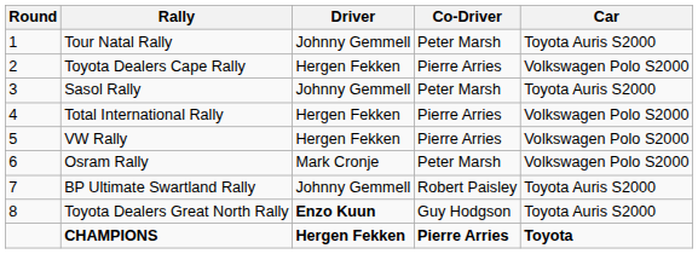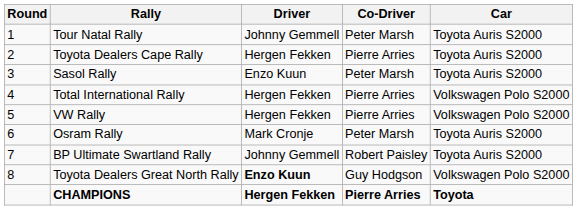 <table class="wikitable">
 <tr>
 <th>Round</th>
 <th>Rally</th>
 <th>Driver</th>
 <th>Co-Driver</th>
 <th>Car</th>
 </tr>
 <tr>
 <td>1</td>
 <td>Tour Natal Rally</td>
 <td>Johnny Gemmell</td>
 <td>Peter Marsh</td>
 <td>Toyota Auris S2000</td>
 </tr>
 <tr>
 <td>2</td>
 <td>Toyota Dealers Cape Rally</td>
 <td>Hergen Fekken</td>
 <td>Pierre Arries</td>
-<td>Volkswagen Polo S2000</td>
+<td>Toyota Auris S2000</td>
 </tr>
 <tr>
 <td>3</td>
 <td>Sasol Rally</td>
-<td>Johnny Gemmell</td>
+<td>Enzo Kuun</td>
 <td>Peter Marsh</td>
 <td>Toyota Auris S2000</td>
 </tr>
 <tr>
 <td>4</td>
 <td>Total International Rally</td>
 <td>Hergen Fekken</td>
 <td>Pierre Arries</td>
 <td>Volkswagen Polo S2000</td>
 </tr>
 <tr>
 <td>5</td>
 <td>VW Rally</td>
 <td>Hergen Fekken</td>
 <td>Pierre Arries</td>
 <td>Volkswagen Polo S2000</td>
 </tr>
 <tr>
 <td>6</td>
 <td>Osram Rally</td>
 <td>Mark Cronje</td>
 <td>Peter Marsh</td>
-<td>Volkswagen Polo S2000</td>
+<td>Toyota Auris S2000</td>
 </tr>
 <tr>
 <td>7</td>
 <td>BP Ultimate Swartland Rally</td>
 <td>Johnny Gemmell</td>
 <td>Robert Paisley</td>
 <td>Toyota Auris S2000</td>
 </tr>
 <tr>
 <td>8</td>
 <td>Toyota Dealers Great North Rally</td>
 <td><strong>Enzo Kuun</strong></td>
 <td>Guy Hodgson</td>
-<td>Toyota Auris S2000</td>
+<td>Volkswagen Polo S2000</td>
 </tr>
 <tr>
 <td></td>
 <td><strong>CHAMPIONS</strong></td>
 <td><strong>Hergen Fekken</strong></td>
 <td><strong>Pierre Arries</strong></td>
 <td><strong>Toyota</strong></td>
 </tr>
 </table>
